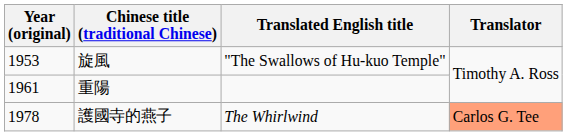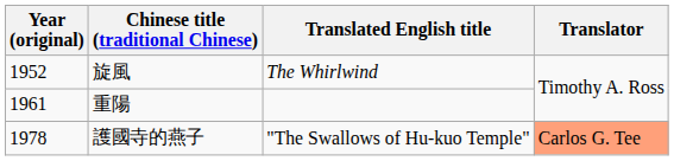 <table class="wikitable">
 <tr>
 <th>Year<br>(original)</th>
 <th>Chinese title<br>(<a href='#'>traditional Chinese</a>)</th>
 <th>Translated English title</th>
 <th>Translator</th>
 </tr>
 <tr>
-<td>1953</td>
+<td>1952</td>
 <td>旋風</td>
-<td>"The Swallows of Hu-kuo Temple"</td>
+<td><em>The Whirlwind</em></td>
 <td rowspan=2>Timothy A. Ross</td>
 </tr>
 <tr>
 <td>1961</td>
 <td>重陽</td>
 <td></td>
 </tr>
 <tr>
 <td>1978</td>
 <td>護國寺的燕子</td>
-<td><em>The Whirlwind</em></td>
+<td>"The Swallows of Hu-kuo Temple"</td>
 <td style="background: lightsalmon;">Carlos G. Tee</td>
 </tr>
 </table>
